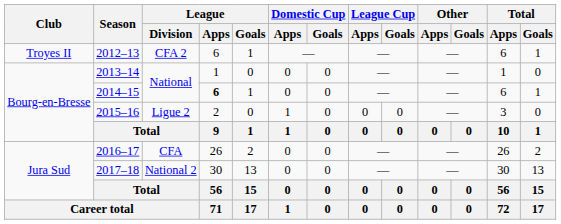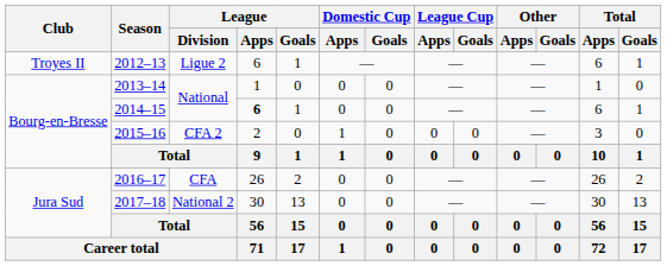 <table class="wikitable" style="text-align: center">
 <tr>
 <th rowspan="2">Club</th>
 <th rowspan="2">Season</th>
 <th colspan="3">League</th>
 <th colspan="2"><a href='#'>Domestic Cup</a></th>
 <th colspan="2"><a href='#'>League Cup</a></th>
 <th colspan="2">Other</th>
 <th colspan="2">Total</th>
 </tr>
 <tr>
 <th>Division</th>
 <th>Apps</th>
 <th>Goals</th>
 <th>Apps</th>
 <th>Goals</th>
 <th>Apps</th>
 <th>Goals</th>
 <th>Apps</th>
 <th>Goals</th>
 <th>Apps</th>
 <th>Goals</th>
 </tr>
 <tr>
 <td><a href='#'>Troyes II</a></td>
 <td><a href='#'>2012–13</a></td>
-<td><a href='#'>CFA 2</a></td>
+<td><a href='#'>Ligue 2</a></td>
 <td>6</td>
 <td>1</td>
 <td colspan="2">—</td>
 <td colspan="2">—</td>
 <td colspan="2">—</td>
 <td>6</td>
 <td>1</td>
 </tr>
 <tr>
 <td rowspan="4"><a href='#'>Bourg-en-Bresse</a></td>
 <td><a href='#'>2013–14</a></td>
 <td rowspan="2"><a href='#'>National</a></td>
 <td>1</td>
 <td>0</td>
 <td>0</td>
 <td>0</td>
 <td colspan="2">—</td>
 <td colspan="2">—</td>
 <td>1</td>
 <td>0</td>
 </tr>
 <tr>
 <td><a href='#'>2014–15</a></td>
 <td><strong>6</strong></td>
 <td>1</td>
 <td>0</td>
 <td>0</td>
 <td colspan="2">—</td>
 <td colspan="2">—</td>
 <td>6</td>
 <td>1</td>
 </tr>
 <tr>
 <td><a href='#'>2015–16</a></td>
-<td><a href='#'>Ligue 2</a></td>
+<td><a href='#'>CFA 2</a></td>
 <td>2</td>
 <td>0</td>
 <td>1</td>
 <td>0</td>
 <td>0</td>
 <td>0</td>
 <td colspan="2">—</td>
 <td>3</td>
 <td>0</td>
 </tr>
 <tr>
 <th colspan="2">Total</th>
 <th>9</th>
 <th>1</th>
 <th>1</th>
 <th>0</th>
 <th>0</th>
 <th>0</th>
 <th>0</th>
 <th>0</th>
 <th>10</th>
 <th>1</th>
 </tr>
 <tr>
 <td rowspan="3"><a href='#'>Jura Sud</a></td>
 <td><a href='#'>2016–17</a></td>
 <td><a href='#'>CFA</a></td>
 <td>26</td>
 <td>2</td>
 <td>0</td>
 <td>0</td>
 <td colspan="2">—</td>
 <td colspan="2">—</td>
 <td>26</td>
 <td>2</td>
 </tr>
 <tr>
 <td><a href='#'>2017–18</a></td>
 <td><a href='#'>National 2</a></td>
 <td>30</td>
 <td>13</td>
 <td>0</td>
 <td>0</td>
 <td colspan="2">—</td>
 <td colspan="2">—</td>
 <td>30</td>
 <td>13</td>
 </tr>
 <tr>
 <th colspan="2">Total</th>
 <th>56</th>
 <th>15</th>
 <th>0</th>
 <th>0</th>
 <th>0</th>
 <th>0</th>
 <th>0</th>
 <th>0</th>
 <th>56</th>
 <th>15</th>
 </tr>
 <tr>
 <th colspan="3">Career total</th>
 <th>71</th>
 <th>17</th>
 <th>1</th>
 <th>0</th>
 <th>0</th>
 <th>0</th>
 <th>0</th>
 <th>0</th>
 <th>72</th>
 <th>17</th>
 </tr>
 </table>
